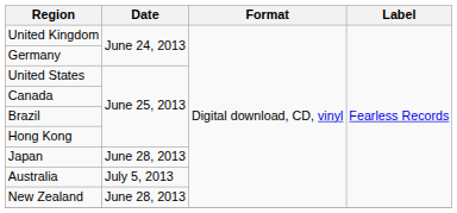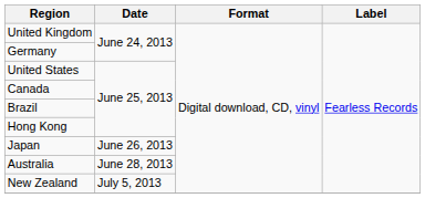 <table class=wikitable>
 <tr>
 <th>Region</th>
 <th>Date</th>
 <th>Format</th>
 <th>Label</th>
 </tr>
 <tr>
 <td>United Kingdom</td>
 <td rowspan="2">June 24, 2013</td>
 <td rowspan="9">Digital download, CD, <a href='#'>vinyl</a></td>
 <td rowspan="9"><a href='#'>Fearless Records</a></td>
 </tr>
 <tr>
 <td>Germany</td>
 </tr>
 <tr>
 <td>United States</td>
 <td rowspan="4">June 25, 2013</td>
 </tr>
 <tr>
 <td>Canada</td>
 </tr>
 <tr>
 <td>Brazil</td>
 </tr>
 <tr>
 <td>Hong Kong</td>
 </tr>
 <tr>
 <td>Japan</td>
+<td>June 26, 2013</td>
+</tr>
+<tr>
+<td>Australia</td>
 <td>June 28, 2013</td>
 </tr>
 <tr>
-<td>Australia</td>
+<td>New Zealand</td>
 <td>July 5, 2013</td>
-</tr>
-<tr>
-<td>New Zealand</td>
-<td>June 28, 2013</td>
 </tr>
 <tr>
 </tr>
 </table>
